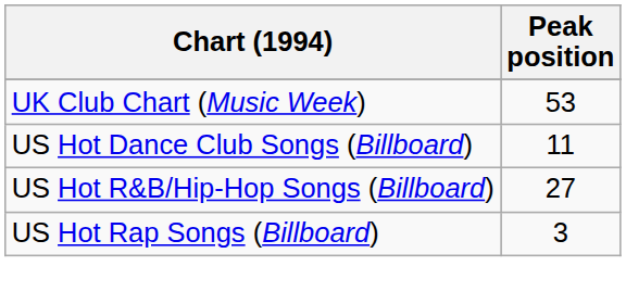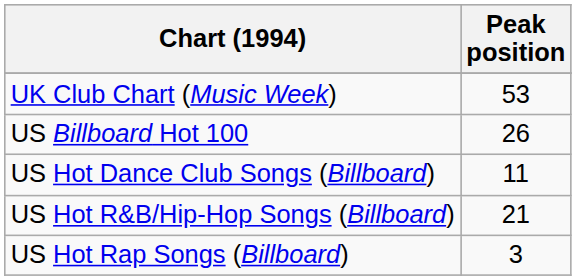 <table class="wikitable sortable">
 <tr>
 <th>Chart (1994)</th>
 <th>Peak<br>position</th>
 </tr>
 <tr>
 </tr>
 <tr>
 <td align="left"><a href='#'>UK Club Chart</a> (<em><a href='#'>Music Week</a></em>)</td>
 <td style="text-align:center;">53</td>
 </tr>
 <tr>
+<td align="left">US <a href='#'><em>Billboard</em> Hot 100</a></td>
+<td style="text-align:center;">26</td>
+</tr>
+<tr>
 <td align="left">US <a href='#'>Hot Dance Club Songs</a> (<em><a href='#'>Billboard</a></em>)</td>
 <td style="text-align:center;">11</td>
 </tr>
 <tr>
 <td align="left">US <a href='#'>Hot R&B/Hip-Hop Songs</a> (<em><a href='#'>Billboard</a></em>)</td>
-<td style="text-align:center;">27</td>
+<td style="text-align:center;">21</td>
 </tr>
 <tr>
 <td align="left">US <a href='#'>Hot Rap Songs</a> (<em><a href='#'>Billboard</a></em>)</td>
 <td style="text-align:center;">3</td>
 </tr>
 </table>
